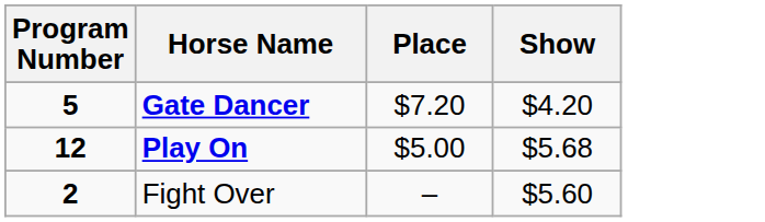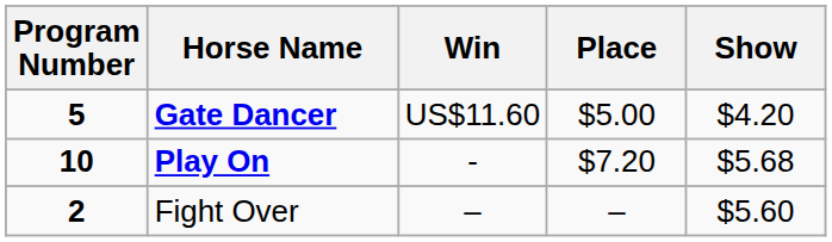 <table class="wikitable sortable" style="font-size:90%">
 <tr>
 <th width="58px">Program <br> Number</th>
 <th width="110px">Horse Name <br></th>
+<th width="58px">Win <br></th>
 <th width="58px">Place <br></th>
 <th width="58px">Show <br></th>
 </tr>
 <tr>
 <td align=center><strong>5</strong></td>
 <td><strong><a href='#'>Gate Dancer</a></strong></td>
-<td align=center>$7.20</td>
+<td align=center>US$11.60</td>
+<td align=center>$5.00</td>
 <td align=center>$4.20</td>
 </tr>
 <tr>
-<td align=center><strong>12</strong></td>
+<td align=center><strong>10</strong></td>
 <td><strong><a href='#'>Play On</a></strong></td>
-<td align=center>$5.00</td>
+<td align=center>-</td>
+<td align=center>$7.20</td>
 <td align=center>$5.68</td>
 </tr>
 <tr>
 <td align=center><strong>2</strong></td>
 <td>Fight Over</td>
 <td align=center>–</td>
+<td align=center>–</td>
 <td align=center>$5.60</td>
 </tr>
 </table>
